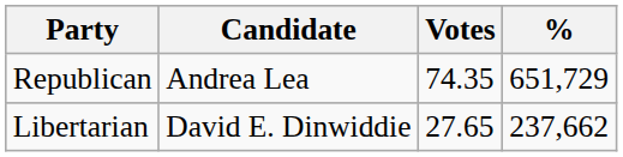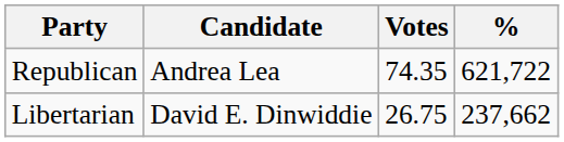 <table class="wikitable">
 <tr>
 <th>Party</th>
 <th>Candidate</th>
 <th>Votes</th>
 <th>%</th>
 </tr>
 <tr>
 <td>Republican</td>
 <td>Andrea Lea</td>
 <td>74.35</td>
-<td>651,729</td>
+<td>621,722</td>
 </tr>
 <tr>
 <td>Libertarian</td>
 <td>David E. Dinwiddie</td>
-<td>27.65</td>
+<td>26.75</td>
 <td>237,662</td>
 </tr>
 </table>
